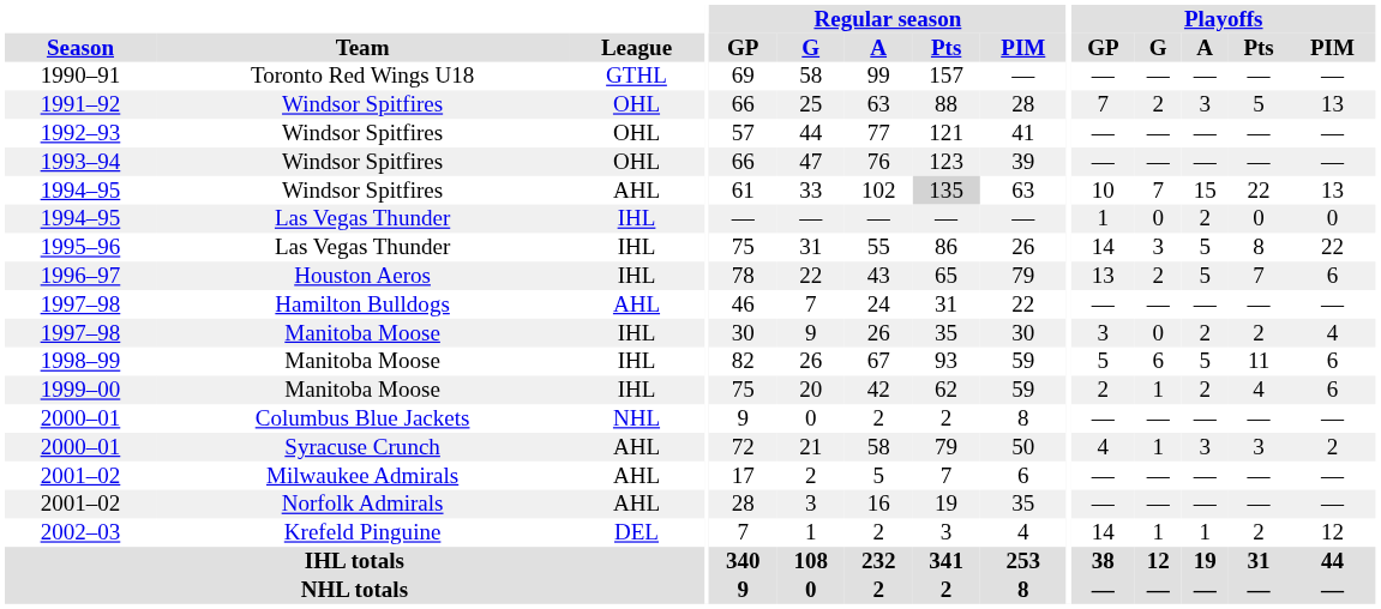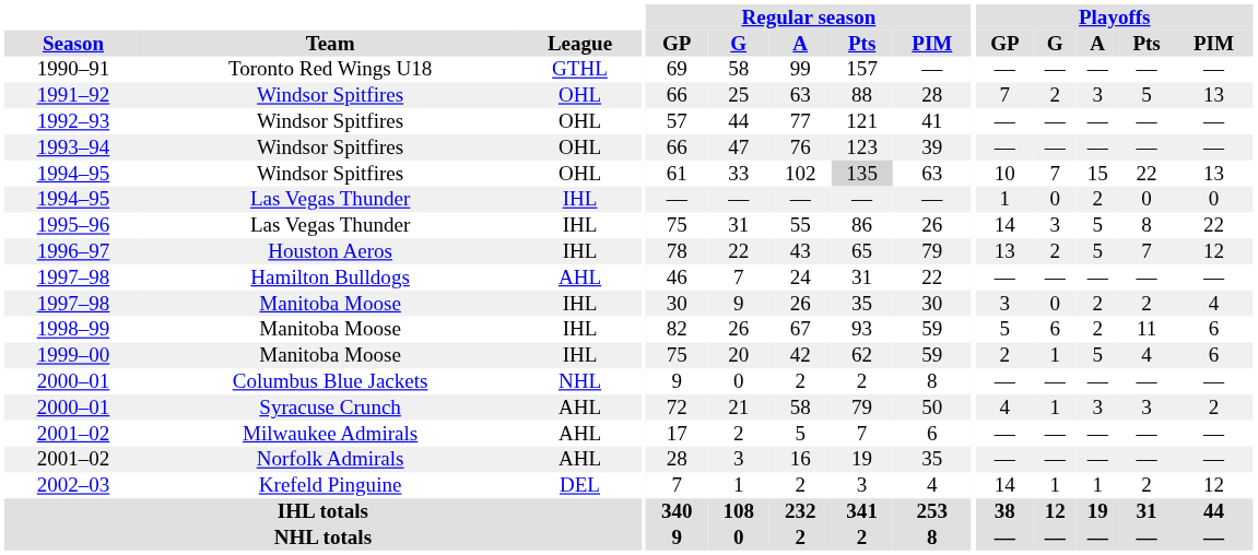 <table border="0" cellpadding="1" cellspacing="0" style="text-align:center; width:60em">
 <tr bgcolor="#e0e0e0">
 <th colspan="3" bgcolor="#ffffff"></th>
 <th rowspan="100" bgcolor="#ffffff"></th>
 <th colspan="5"><a href='#'>Regular season</a></th>
 <th rowspan="100" bgcolor="#ffffff"></th>
 <th colspan="5"><a href='#'>Playoffs</a></th>
 </tr>
 <tr bgcolor="#e0e0e0">
 <th><a href='#'>Season</a></th>
 <th>Team</th>
 <th>League</th>
 <th>GP</th>
 <th><a href='#'>G</a></th>
 <th><a href='#'>A</a></th>
 <th><a href='#'>Pts</a></th>
 <th><a href='#'>PIM</a></th>
 <th>GP</th>
 <th>G</th>
 <th>A</th>
 <th>Pts</th>
 <th>PIM</th>
 </tr>
 <tr>
 <td>1990–91</td>
 <td>Toronto Red Wings U18</td>
 <td><a href='#'>GTHL</a></td>
 <td>69</td>
 <td>58</td>
 <td>99</td>
 <td>157</td>
 <td>—</td>
 <td>—</td>
 <td>—</td>
 <td>—</td>
 <td>—</td>
 <td>—</td>
 </tr>
 <tr bgcolor="#f0f0f0">
 <td><a href='#'>1991–92</a></td>
 <td><a href='#'>Windsor Spitfires</a></td>
 <td><a href='#'>OHL</a></td>
 <td>66</td>
 <td>25</td>
 <td>63</td>
 <td>88</td>
 <td>28</td>
 <td>7</td>
 <td>2</td>
 <td>3</td>
 <td>5</td>
 <td>13</td>
 </tr>
 <tr>
 <td><a href='#'>1992–93</a></td>
 <td>Windsor Spitfires</td>
 <td>OHL</td>
 <td>57</td>
 <td>44</td>
 <td>77</td>
 <td>121</td>
 <td>41</td>
 <td>—</td>
 <td>—</td>
 <td>—</td>
 <td>—</td>
 <td>—</td>
 </tr>
 <tr bgcolor="#f0f0f0">
 <td><a href='#'>1993–94</a></td>
 <td>Windsor Spitfires</td>
 <td>OHL</td>
 <td>66</td>
 <td>47</td>
 <td>76</td>
 <td>123</td>
 <td>39</td>
 <td>—</td>
 <td>—</td>
 <td>—</td>
 <td>—</td>
 <td>—</td>
 </tr>
 <tr>
 <td><a href='#'>1994–95</a></td>
 <td>Windsor Spitfires</td>
-<td>AHL</td>
+<td>OHL</td>
 <td>61</td>
 <td>33</td>
 <td>102</td>
 <td style="background: lightgrey;">135</td>
 <td>63</td>
 <td>10</td>
 <td>7</td>
 <td>15</td>
 <td>22</td>
 <td>13</td>
 </tr>
 <tr bgcolor="#f0f0f0">
 <td><a href='#'>1994–95</a></td>
 <td><a href='#'>Las Vegas Thunder</a></td>
 <td><a href='#'>IHL</a></td>
 <td>—</td>
 <td>—</td>
 <td>—</td>
 <td>—</td>
 <td>—</td>
 <td>1</td>
 <td>0</td>
 <td>2</td>
 <td>0</td>
 <td>0</td>
 </tr>
 <tr>
 <td><a href='#'>1995–96</a></td>
 <td>Las Vegas Thunder</td>
 <td>IHL</td>
 <td>75</td>
 <td>31</td>
 <td>55</td>
 <td>86</td>
 <td>26</td>
 <td>14</td>
 <td>3</td>
 <td>5</td>
 <td>8</td>
 <td>22</td>
 </tr>
 <tr bgcolor="#f0f0f0">
 <td><a href='#'>1996–97</a></td>
 <td><a href='#'>Houston Aeros</a></td>
 <td>IHL</td>
 <td>78</td>
 <td>22</td>
 <td>43</td>
 <td>65</td>
 <td>79</td>
 <td>13</td>
 <td>2</td>
 <td>5</td>
 <td>7</td>
-<td>6</td>
+<td>12</td>
 </tr>
 <tr>
 <td><a href='#'>1997–98</a></td>
 <td><a href='#'>Hamilton Bulldogs</a></td>
 <td><a href='#'>AHL</a></td>
 <td>46</td>
 <td>7</td>
 <td>24</td>
 <td>31</td>
 <td>22</td>
 <td>—</td>
 <td>—</td>
 <td>—</td>
 <td>—</td>
 <td>—</td>
 </tr>
 <tr bgcolor="#f0f0f0">
 <td><a href='#'>1997–98</a></td>
 <td><a href='#'>Manitoba Moose</a></td>
 <td>IHL</td>
 <td>30</td>
 <td>9</td>
 <td>26</td>
 <td>35</td>
 <td>30</td>
 <td>3</td>
 <td>0</td>
 <td>2</td>
 <td>2</td>
 <td>4</td>
 </tr>
 <tr>
 <td><a href='#'>1998–99</a></td>
 <td>Manitoba Moose</td>
 <td>IHL</td>
 <td>82</td>
 <td>26</td>
 <td>67</td>
 <td>93</td>
 <td>59</td>
 <td>5</td>
 <td>6</td>
-<td>5</td>
+<td>2</td>
 <td>11</td>
 <td>6</td>
 </tr>
 <tr bgcolor="#f0f0f0">
 <td><a href='#'>1999–00</a></td>
 <td>Manitoba Moose</td>
 <td>IHL</td>
 <td>75</td>
 <td>20</td>
 <td>42</td>
 <td>62</td>
 <td>59</td>
 <td>2</td>
 <td>1</td>
-<td>2</td>
+<td>5</td>
 <td>4</td>
 <td>6</td>
 </tr>
 <tr>
 <td><a href='#'>2000–01</a></td>
 <td><a href='#'>Columbus Blue Jackets</a></td>
 <td><a href='#'>NHL</a></td>
 <td>9</td>
 <td>0</td>
 <td>2</td>
 <td>2</td>
 <td>8</td>
 <td>—</td>
 <td>—</td>
 <td>—</td>
 <td>—</td>
 <td>—</td>
 </tr>
 <tr bgcolor="#f0f0f0">
 <td><a href='#'>2000–01</a></td>
 <td><a href='#'>Syracuse Crunch</a></td>
 <td>AHL</td>
 <td>72</td>
 <td>21</td>
 <td>58</td>
 <td>79</td>
 <td>50</td>
 <td>4</td>
 <td>1</td>
 <td>3</td>
 <td>3</td>
 <td>2</td>
 </tr>
 <tr>
 <td><a href='#'>2001–02</a></td>
 <td><a href='#'>Milwaukee Admirals</a></td>
 <td>AHL</td>
 <td>17</td>
 <td>2</td>
 <td>5</td>
 <td>7</td>
 <td>6</td>
 <td>—</td>
 <td>—</td>
 <td>—</td>
 <td>—</td>
 <td>—</td>
 </tr>
 <tr bgcolor="#f0f0f0">
 <td>2001–02</td>
 <td><a href='#'>Norfolk Admirals</a></td>
 <td>AHL</td>
 <td>28</td>
 <td>3</td>
 <td>16</td>
 <td>19</td>
 <td>35</td>
 <td>—</td>
 <td>—</td>
 <td>—</td>
 <td>—</td>
 <td>—</td>
 </tr>
 <tr>
 <td><a href='#'>2002–03</a></td>
 <td><a href='#'>Krefeld Pinguine</a></td>
 <td><a href='#'>DEL</a></td>
 <td>7</td>
 <td>1</td>
 <td>2</td>
 <td>3</td>
 <td>4</td>
 <td>14</td>
 <td>1</td>
 <td>1</td>
 <td>2</td>
 <td>12</td>
 </tr>
 <tr bgcolor="#e0e0e0">
 <th colspan="3">IHL totals</th>
 <th>340</th>
 <th>108</th>
 <th>232</th>
 <th>341</th>
 <th>253</th>
 <th>38</th>
 <th>12</th>
 <th>19</th>
 <th>31</th>
 <th>44</th>
 </tr>
 <tr bgcolor="#e0e0e0">
 <th colspan="3">NHL totals</th>
 <th>9</th>
 <th>0</th>
 <th>2</th>
 <th>2</th>
 <th>8</th>
 <th>—</th>
 <th>—</th>
 <th>—</th>
 <th>—</th>
 <th>—</th>
 </tr>
 </table>
